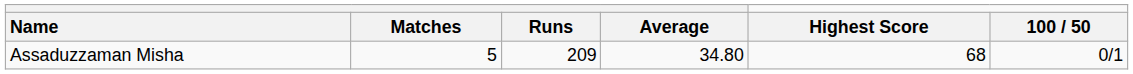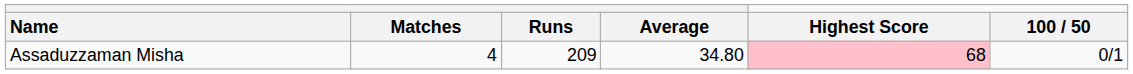 <table class="wikitable" style="margin: 1em auto 1em auto" width="80%">
 <tr>
 <th colspan=4></th>
 </tr>
 <tr>
 <th style="text-align:left;">Name</th>
 <th>Matches</th>
 <th>Runs</th>
 <th>Average</th>
 <th>Highest Score</th>
 <th>100 / 50</th>
 </tr>
 <tr style="text-align:right;">
 <td style="text-align:left;">Assaduzzaman Misha</td>
-<td>5</td>
+<td>4</td>
 <td>209</td>
 <td>34.80</td>
-<td>68</td>
+<td style="background: pink;">68</td>
 <td>0/1</td>
 </tr>
 </table>
